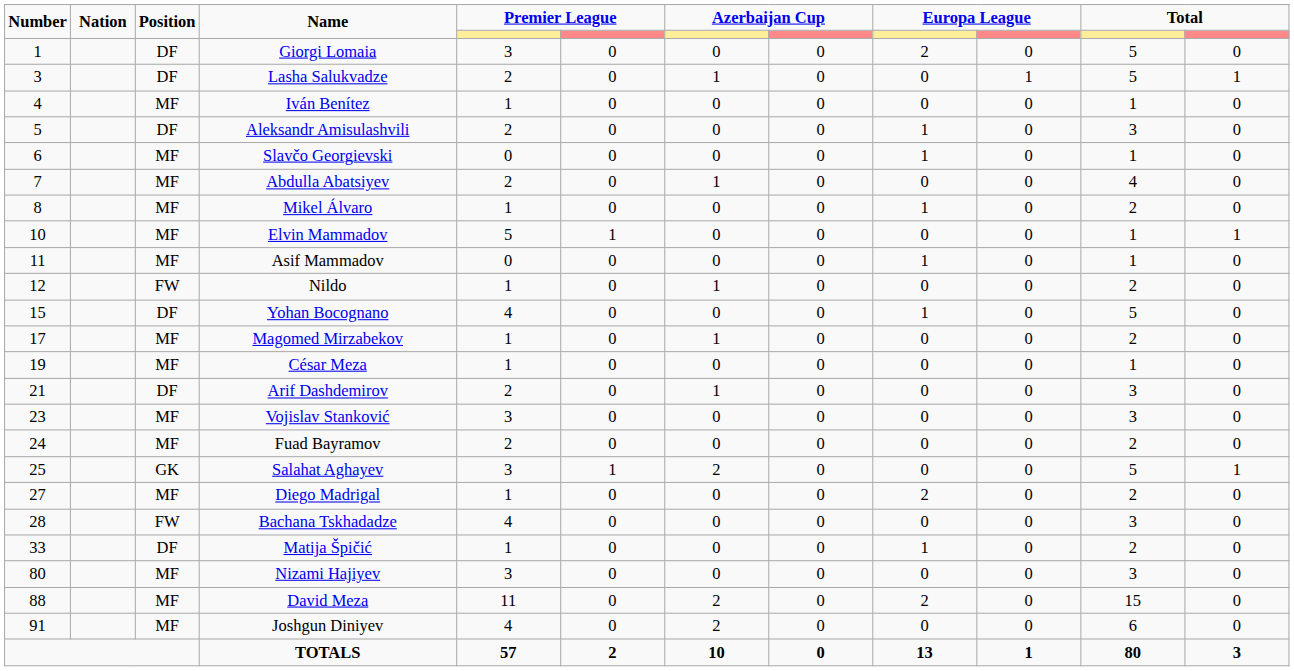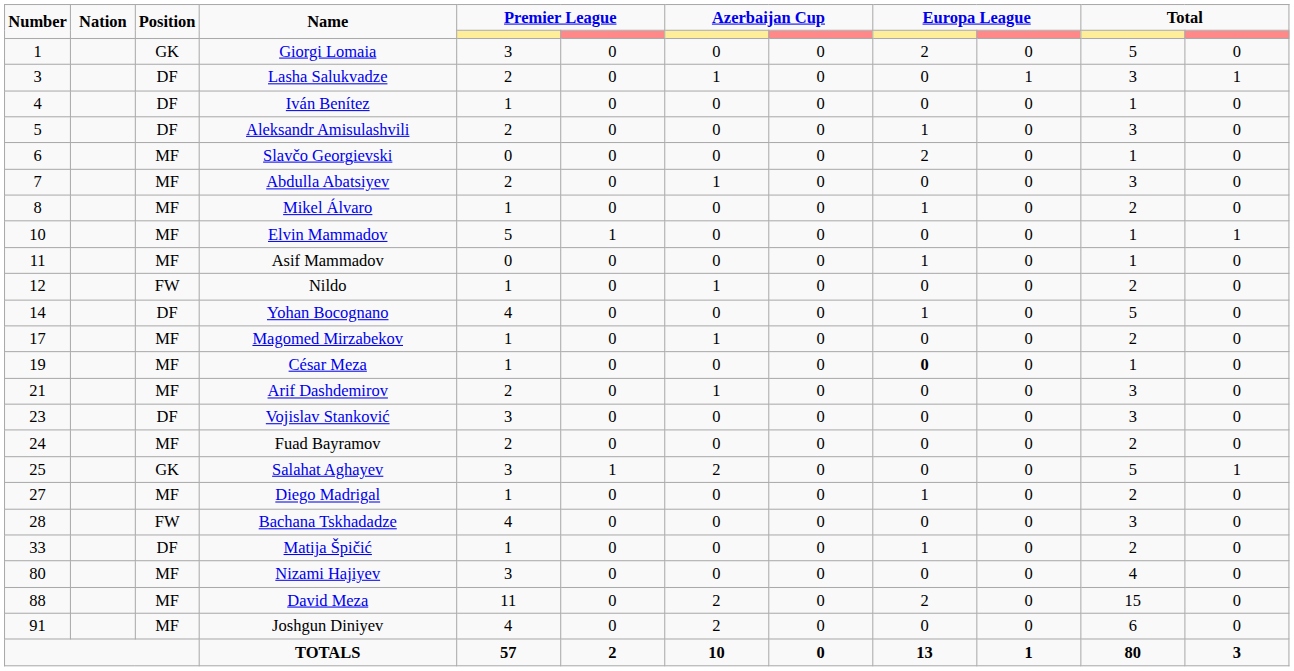 <table class="wikitable" style="text-align:center;">
 <tr>
 <td rowspan="2"  style="width:5%; text-align:center;"><strong>Number</strong></td>
 <td rowspan="2"  style="width:5%; text-align:center;"><strong>Nation</strong></td>
 <td rowspan="2"  style="width:5%; text-align:center;"><strong>Position</strong></td>
 <td rowspan="2"  style="width:20%; text-align:center;"><strong>Name</strong></td>
 <td colspan="2" style="text-align:center;"><strong><a href='#'>Premier League</a></strong></td>
 <td colspan="2" style="text-align:center;"><strong><a href='#'>Azerbaijan Cup</a></strong></td>
 <td colspan="2" style="text-align:center;"><strong><a href='#'>Europa League</a></strong></td>
 <td colspan="2" style="text-align:center;"><strong>Total</strong></td>
 </tr>
 <tr>
 <th style="width:60px; background:#fe9;"></th>
 <th style="width:60px; background:#ff8888;"></th>
 <th style="width:60px; background:#fe9;"></th>
 <th style="width:60px; background:#ff8888;"></th>
 <th style="width:60px; background:#fe9;"></th>
 <th style="width:60px; background:#ff8888;"></th>
 <th style="width:60px; background:#fe9;"></th>
 <th style="width:60px; background:#ff8888;"></th>
 </tr>
 <tr>
 <td>1</td>
 <td></td>
-<td>DF</td>
+<td>GK</td>
 <td><a href='#'>Giorgi Lomaia</a></td>
 <td>3</td>
 <td>0</td>
 <td>0</td>
 <td>0</td>
 <td>2</td>
 <td>0</td>
 <td>5</td>
 <td>0</td>
 </tr>
 <tr>
 <td>3</td>
 <td></td>
 <td>DF</td>
 <td><a href='#'>Lasha Salukvadze</a></td>
 <td>2</td>
 <td>0</td>
 <td>1</td>
 <td>0</td>
 <td>0</td>
 <td>1</td>
-<td>5</td>
+<td>3</td>
 <td>1</td>
 </tr>
 <tr>
 <td>4</td>
 <td></td>
-<td>MF</td>
+<td>DF</td>
 <td><a href='#'>Iván Benítez</a></td>
 <td>1</td>
 <td>0</td>
 <td>0</td>
 <td>0</td>
 <td>0</td>
 <td>0</td>
 <td>1</td>
 <td>0</td>
 </tr>
 <tr>
 <td>5</td>
 <td></td>
 <td>DF</td>
 <td><a href='#'>Aleksandr Amisulashvili</a></td>
 <td>2</td>
 <td>0</td>
 <td>0</td>
 <td>0</td>
 <td>1</td>
 <td>0</td>
 <td>3</td>
 <td>0</td>
 </tr>
 <tr>
 <td>6</td>
 <td></td>
 <td>MF</td>
 <td><a href='#'>Slavčo Georgievski</a></td>
 <td>0</td>
 <td>0</td>
 <td>0</td>
 <td>0</td>
-<td>1</td>
+<td>2</td>
 <td>0</td>
 <td>1</td>
 <td>0</td>
 </tr>
 <tr>
 <td>7</td>
 <td></td>
 <td>MF</td>
 <td><a href='#'>Abdulla Abatsiyev</a></td>
 <td>2</td>
 <td>0</td>
 <td>1</td>
 <td>0</td>
 <td>0</td>
 <td>0</td>
-<td>4</td>
+<td>3</td>
 <td>0</td>
 </tr>
 <tr>
 <td>8</td>
 <td></td>
 <td>MF</td>
 <td><a href='#'>Mikel Álvaro</a></td>
 <td>1</td>
 <td>0</td>
 <td>0</td>
 <td>0</td>
 <td>1</td>
 <td>0</td>
 <td>2</td>
 <td>0</td>
 </tr>
 <tr>
 <td>10</td>
 <td></td>
 <td>MF</td>
 <td><a href='#'>Elvin Mammadov</a></td>
 <td>5</td>
 <td>1</td>
 <td>0</td>
 <td>0</td>
 <td>0</td>
 <td>0</td>
 <td>1</td>
 <td>1</td>
 </tr>
 <tr>
 <td>11</td>
 <td></td>
 <td>MF</td>
 <td>Asif Mammadov</td>
 <td>0</td>
 <td>0</td>
 <td>0</td>
 <td>0</td>
 <td>1</td>
 <td>0</td>
 <td>1</td>
 <td>0</td>
 </tr>
 <tr>
 <td>12</td>
 <td></td>
 <td>FW</td>
 <td>Nildo</td>
 <td>1</td>
 <td>0</td>
 <td>1</td>
 <td>0</td>
 <td>0</td>
 <td>0</td>
 <td>2</td>
 <td>0</td>
 </tr>
 <tr>
-<td>15</td>
+<td>14</td>
 <td></td>
 <td>DF</td>
 <td><a href='#'>Yohan Bocognano</a></td>
 <td>4</td>
 <td>0</td>
 <td>0</td>
 <td>0</td>
 <td>1</td>
 <td>0</td>
 <td>5</td>
 <td>0</td>
 </tr>
 <tr>
 <td>17</td>
 <td></td>
 <td>MF</td>
 <td><a href='#'>Magomed Mirzabekov</a></td>
 <td>1</td>
 <td>0</td>
 <td>1</td>
 <td>0</td>
 <td>0</td>
 <td>0</td>
 <td>2</td>
 <td>0</td>
 </tr>
 <tr>
 <td>19</td>
 <td></td>
 <td>MF</td>
 <td><a href='#'>César Meza</a></td>
 <td>1</td>
 <td>0</td>
 <td>0</td>
 <td>0</td>
-<td>0</td>
+<td><strong>0</strong></td>
 <td>0</td>
 <td>1</td>
 <td>0</td>
 </tr>
 <tr>
 <td>21</td>
 <td></td>
-<td>DF</td>
+<td>MF</td>
 <td><a href='#'>Arif Dashdemirov</a></td>
 <td>2</td>
 <td>0</td>
 <td>1</td>
 <td>0</td>
 <td>0</td>
 <td>0</td>
 <td>3</td>
 <td>0</td>
 </tr>
 <tr>
 <td>23</td>
 <td></td>
-<td>MF</td>
+<td>DF</td>
 <td><a href='#'>Vojislav Stanković</a></td>
 <td>3</td>
 <td>0</td>
 <td>0</td>
 <td>0</td>
 <td>0</td>
 <td>0</td>
 <td>3</td>
 <td>0</td>
 </tr>
 <tr>
 <td>24</td>
 <td></td>
 <td>MF</td>
 <td>Fuad Bayramov</td>
 <td>2</td>
 <td>0</td>
 <td>0</td>
 <td>0</td>
 <td>0</td>
 <td>0</td>
 <td>2</td>
 <td>0</td>
 </tr>
 <tr>
 <td>25</td>
 <td></td>
 <td>GK</td>
 <td><a href='#'>Salahat Aghayev</a></td>
 <td>3</td>
 <td>1</td>
 <td>2</td>
 <td>0</td>
 <td>0</td>
 <td>0</td>
 <td>5</td>
 <td>1</td>
 </tr>
 <tr>
 <td>27</td>
 <td></td>
 <td>MF</td>
 <td><a href='#'>Diego Madrigal</a></td>
 <td>1</td>
 <td>0</td>
 <td>0</td>
 <td>0</td>
-<td>2</td>
+<td>1</td>
 <td>0</td>
 <td>2</td>
 <td>0</td>
 </tr>
 <tr>
 <td>28</td>
 <td></td>
 <td>FW</td>
 <td><a href='#'>Bachana Tskhadadze</a></td>
 <td>4</td>
 <td>0</td>
 <td>0</td>
 <td>0</td>
 <td>0</td>
 <td>0</td>
 <td>3</td>
 <td>0</td>
 </tr>
 <tr>
 <td>33</td>
 <td></td>
 <td>DF</td>
 <td><a href='#'>Matija Špičić</a></td>
 <td>1</td>
 <td>0</td>
 <td>0</td>
 <td>0</td>
 <td>1</td>
 <td>0</td>
 <td>2</td>
 <td>0</td>
 </tr>
 <tr>
 <td>80</td>
 <td></td>
 <td>MF</td>
 <td><a href='#'>Nizami Hajiyev</a></td>
 <td>3</td>
 <td>0</td>
 <td>0</td>
 <td>0</td>
 <td>0</td>
 <td>0</td>
-<td>3</td>
+<td>4</td>
 <td>0</td>
 </tr>
 <tr>
 <td>88</td>
 <td></td>
 <td>MF</td>
 <td><a href='#'>David Meza</a></td>
 <td>11</td>
 <td>0</td>
 <td>2</td>
 <td>0</td>
 <td>2</td>
 <td>0</td>
 <td>15</td>
 <td>0</td>
 </tr>
 <tr>
 <td>91</td>
 <td></td>
 <td>MF</td>
 <td>Joshgun Diniyev</td>
 <td>4</td>
 <td>0</td>
 <td>2</td>
 <td>0</td>
 <td>0</td>
 <td>0</td>
 <td>6</td>
 <td>0</td>
 </tr>
 <tr>
 <td colspan="3"></td>
 <td><strong>TOTALS</strong></td>
 <td><strong>57</strong></td>
 <td><strong>2</strong></td>
 <td><strong>10</strong></td>
 <td><strong>0</strong></td>
 <td><strong>13</strong></td>
 <td><strong>1</strong></td>
 <td><strong>80</strong></td>
 <td><strong>3</strong></td>
 </tr>
 </table>
